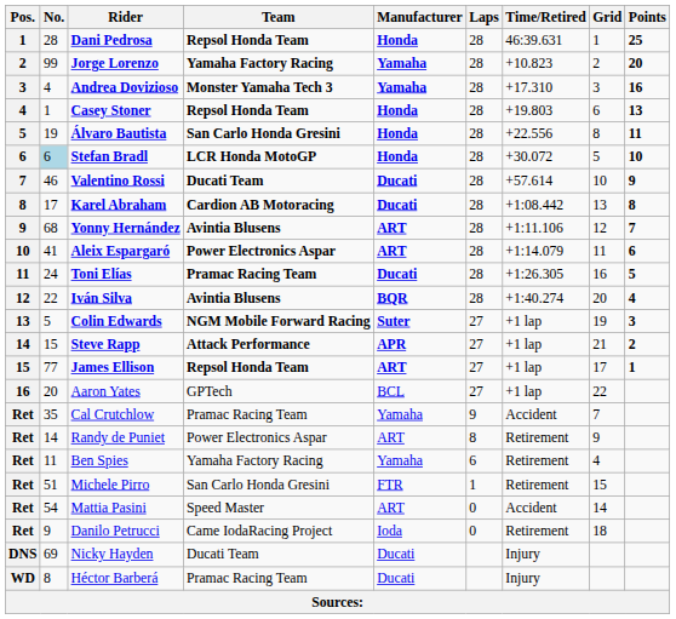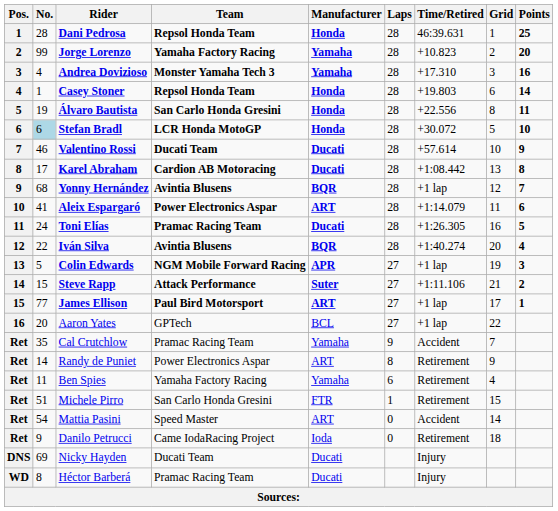 <table class="wikitable" style="font-size: 95%;">
 <tr>
 <th>Pos.</th>
 <th>No.</th>
 <th>Rider</th>
 <th>Team</th>
 <th>Manufacturer</th>
 <th>Laps</th>
 <th>Time/Retired</th>
 <th>Grid</th>
 <th>Points</th>
 </tr>
 <tr>
 <th>1</th>
 <td>28</td>
 <td> <strong><a href='#'>Dani Pedrosa</a></strong></td>
 <td><strong>Repsol Honda Team</strong></td>
 <td><strong><a href='#'>Honda</a></strong></td>
 <td>28</td>
 <td>46:39.631</td>
 <td>1</td>
 <td><strong>25</strong></td>
 </tr>
 <tr>
 <th>2</th>
 <td>99</td>
 <td> <strong><a href='#'>Jorge Lorenzo</a></strong></td>
 <td><strong>Yamaha Factory Racing</strong></td>
 <td><strong><a href='#'>Yamaha</a></strong></td>
 <td>28</td>
 <td>+10.823</td>
 <td>2</td>
 <td><strong>20</strong></td>
 </tr>
 <tr>
 <th>3</th>
 <td>4</td>
 <td> <strong><a href='#'>Andrea Dovizioso</a></strong></td>
 <td><strong>Monster Yamaha Tech 3</strong></td>
 <td><strong><a href='#'>Yamaha</a></strong></td>
 <td>28</td>
 <td>+17.310</td>
 <td>3</td>
 <td><strong>16</strong></td>
 </tr>
 <tr>
 <th>4</th>
 <td>1</td>
 <td> <strong><a href='#'>Casey Stoner</a></strong></td>
 <td><strong>Repsol Honda Team</strong></td>
 <td><strong><a href='#'>Honda</a></strong></td>
 <td>28</td>
 <td>+19.803</td>
 <td>6</td>
-<td><strong>13</strong></td>
+<td><strong>14</strong></td>
 </tr>
 <tr>
 <th>5</th>
 <td>19</td>
 <td> <strong><a href='#'>Álvaro Bautista</a></strong></td>
 <td><strong>San Carlo Honda Gresini</strong></td>
 <td><strong><a href='#'>Honda</a></strong></td>
 <td>28</td>
 <td>+22.556</td>
 <td>8</td>
 <td><strong>11</strong></td>
 </tr>
 <tr>
 <th>6</th>
 <td style="background: lightblue;">6</td>
 <td> <strong><a href='#'>Stefan Bradl</a></strong></td>
 <td><strong>LCR Honda MotoGP</strong></td>
 <td><strong><a href='#'>Honda</a></strong></td>
 <td>28</td>
 <td>+30.072</td>
 <td>5</td>
 <td><strong>10</strong></td>
 </tr>
 <tr>
 <th>7</th>
 <td>46</td>
 <td> <strong><a href='#'>Valentino Rossi</a></strong></td>
 <td><strong>Ducati Team</strong></td>
 <td><strong><a href='#'>Ducati</a></strong></td>
 <td>28</td>
 <td>+57.614</td>
 <td>10</td>
 <td><strong>9</strong></td>
 </tr>
 <tr>
 <th>8</th>
 <td>17</td>
 <td> <strong><a href='#'>Karel Abraham</a></strong></td>
 <td><strong>Cardion AB Motoracing</strong></td>
 <td><strong><a href='#'>Ducati</a></strong></td>
 <td>28</td>
 <td>+1:08.442</td>
 <td>13</td>
 <td><strong>8</strong></td>
 </tr>
 <tr>
 <th>9</th>
 <td>68</td>
 <td> <strong><a href='#'>Yonny Hernández</a></strong></td>
 <td><strong>Avintia Blusens</strong></td>
-<td><strong><a href='#'>ART</a></strong></td>
+<td><strong><a href='#'>BQR</a></strong></td>
 <td>28</td>
-<td>+1:11.106</td>
+<td>+1 lap</td>
 <td>12</td>
 <td><strong>7</strong></td>
 </tr>
 <tr>
 <th>10</th>
 <td>41</td>
 <td> <strong><a href='#'>Aleix Espargaró</a></strong></td>
 <td><strong>Power Electronics Aspar</strong></td>
 <td><strong><a href='#'>ART</a></strong></td>
 <td>28</td>
 <td>+1:14.079</td>
 <td>11</td>
 <td><strong>6</strong></td>
 </tr>
 <tr>
 <th>11</th>
 <td>24</td>
 <td> <strong><a href='#'>Toni Elías</a></strong></td>
 <td><strong>Pramac Racing Team</strong></td>
 <td><strong><a href='#'>Ducati</a></strong></td>
 <td>28</td>
 <td>+1:26.305</td>
 <td>16</td>
 <td><strong>5</strong></td>
 </tr>
 <tr>
 <th>12</th>
 <td>22</td>
 <td> <strong><a href='#'>Iván Silva</a></strong></td>
 <td><strong>Avintia Blusens</strong></td>
 <td><strong><a href='#'>BQR</a></strong></td>
 <td>28</td>
 <td>+1:40.274</td>
 <td>20</td>
 <td><strong>4</strong></td>
 </tr>
 <tr>
 <th>13</th>
 <td>5</td>
 <td> <strong><a href='#'>Colin Edwards</a></strong></td>
 <td><strong>NGM Mobile Forward Racing</strong></td>
-<td><strong><a href='#'>Suter</a></strong></td>
+<td><strong><a href='#'>APR</a></strong></td>
 <td>27</td>
 <td>+1 lap</td>
 <td>19</td>
 <td><strong>3</strong></td>
 </tr>
 <tr>
 <th>14</th>
 <td>15</td>
 <td> <strong><a href='#'>Steve Rapp</a></strong></td>
 <td><strong>Attack Performance</strong></td>
-<td><strong><a href='#'>APR</a></strong></td>
+<td><strong><a href='#'>Suter</a></strong></td>
 <td>27</td>
-<td>+1 lap</td>
+<td>+1:11.106</td>
 <td>21</td>
 <td><strong>2</strong></td>
 </tr>
 <tr>
 <th>15</th>
 <td>77</td>
 <td> <strong><a href='#'>James Ellison</a></strong></td>
-<td><strong>Repsol Honda Team</strong></td>
+<td><strong>Paul Bird Motorsport</strong></td>
 <td><strong><a href='#'>ART</a></strong></td>
 <td>27</td>
 <td>+1 lap</td>
 <td>17</td>
 <td><strong>1</strong></td>
 </tr>
 <tr>
 <th>16</th>
 <td>20</td>
 <td> <a href='#'>Aaron Yates</a></td>
 <td>GPTech</td>
 <td><a href='#'>BCL</a></td>
 <td>27</td>
 <td>+1 lap</td>
 <td>22</td>
 <td></td>
 </tr>
 <tr>
 <th>Ret</th>
 <td>35</td>
 <td> <a href='#'>Cal Crutchlow</a></td>
 <td>Pramac Racing Team</td>
 <td><a href='#'>Yamaha</a></td>
 <td>9</td>
 <td>Accident</td>
 <td>7</td>
 <td></td>
 </tr>
 <tr>
 <th>Ret</th>
 <td>14</td>
 <td> <a href='#'>Randy de Puniet</a></td>
 <td>Power Electronics Aspar</td>
 <td><a href='#'>ART</a></td>
 <td>8</td>
 <td>Retirement</td>
 <td>9</td>
 <td></td>
 </tr>
 <tr>
 <th>Ret</th>
 <td>11</td>
 <td> <a href='#'>Ben Spies</a></td>
 <td>Yamaha Factory Racing</td>
 <td><a href='#'>Yamaha</a></td>
 <td>6</td>
 <td>Retirement</td>
 <td>4</td>
 <td></td>
 </tr>
 <tr>
 <th>Ret</th>
 <td>51</td>
 <td> <a href='#'>Michele Pirro</a></td>
 <td>San Carlo Honda Gresini</td>
 <td><a href='#'>FTR</a></td>
 <td>1</td>
 <td>Retirement</td>
 <td>15</td>
 <td></td>
 </tr>
 <tr>
 <th>Ret</th>
 <td>54</td>
 <td> <a href='#'>Mattia Pasini</a></td>
 <td>Speed Master</td>
 <td><a href='#'>ART</a></td>
 <td>0</td>
 <td>Accident</td>
 <td>14</td>
 <td></td>
 </tr>
 <tr>
 <th>Ret</th>
 <td>9</td>
 <td> <a href='#'>Danilo Petrucci</a></td>
 <td>Came IodaRacing Project</td>
 <td><a href='#'>Ioda</a></td>
 <td>0</td>
 <td>Retirement</td>
 <td>18</td>
 <td></td>
 </tr>
 <tr>
 <th>DNS</th>
 <td>69</td>
 <td> <a href='#'>Nicky Hayden</a></td>
 <td>Ducati Team</td>
 <td><a href='#'>Ducati</a></td>
 <td></td>
 <td>Injury</td>
 <td></td>
 <td></td>
 </tr>
 <tr>
 <th>WD</th>
 <td>8</td>
 <td> <a href='#'>Héctor Barberá</a></td>
 <td>Pramac Racing Team</td>
 <td><a href='#'>Ducati</a></td>
 <td></td>
 <td>Injury</td>
 <td></td>
 <td></td>
 </tr>
 <tr>
 <th colspan=9>Sources:</th>
 </tr>
 </table>
